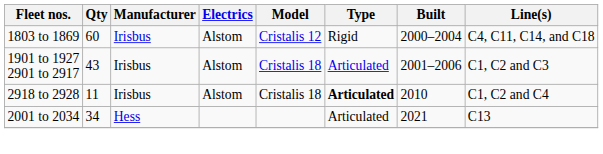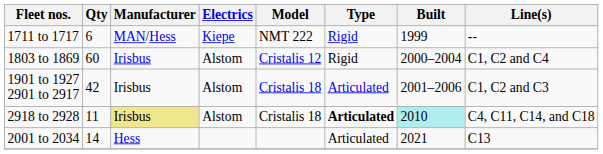 <table class="wikitable sortable">
 <tr style="background:#E0E0E0;">
 <th>Fleet nos.</th>
 <th>Qty</th>
 <th>Manufacturer</th>
 <th><a href='#'>Electrics</a></th>
 <th>Model</th>
 <th>Type</th>
 <th>Built</th>
 <th>Line(s)</th>
 </tr>
 <tr>
+<td>1711 to 1717</td>
+<td>6</td>
+<td><a href='#'>MAN</a>/<a href='#'>Hess</a></td>
+<td><a href='#'>Kiepe</a></td>
+<td>NMT 222</td>
+<td><a href='#'>Rigid</a></td>
+<td>1999</td>
+<td>--</td>
+</tr>
+<tr>
 <td>1803 to 1869</td>
 <td>60</td>
 <td><a href='#'>Irisbus</a></td>
 <td>Alstom</td>
 <td><a href='#'>Cristalis 12</a></td>
 <td>Rigid</td>
 <td>2000–2004</td>
-<td>C4, C11, C14, and C18</td>
+<td>C1, C2 and C4</td>
 </tr>
 <tr>
 <td>1901 to 1927<br>2901 to 2917</td>
-<td>43</td>
+<td>42</td>
 <td>Irisbus</td>
 <td>Alstom</td>
 <td><a href='#'>Cristalis 18</a></td>
 <td><a href='#'>Articulated</a></td>
 <td>2001–2006</td>
 <td>C1, C2 and C3</td>
 </tr>
 <tr>
 <td>2918 to 2928</td>
 <td>11</td>
-<td>Irisbus</td>
+<td style="background: khaki;">Irisbus</td>
 <td>Alstom</td>
 <td>Cristalis 18</td>
 <td><strong>Articulated</strong></td>
-<td>2010</td>
-<td>C1, C2 and C4</td>
+<td style="background: paleturquoise;">2010</td>
+<td>C4, C11, C14, and C18</td>
 </tr>
 <tr>
 <td>2001 to 2034</td>
-<td>34</td>
+<td>14</td>
 <td><a href='#'>Hess</a></td>
 <td></td>
 <td></td>
 <td>Articulated</td>
 <td>2021</td>
 <td>C13</td>
 </tr>
 <tr>
 </tr>
 </table>
